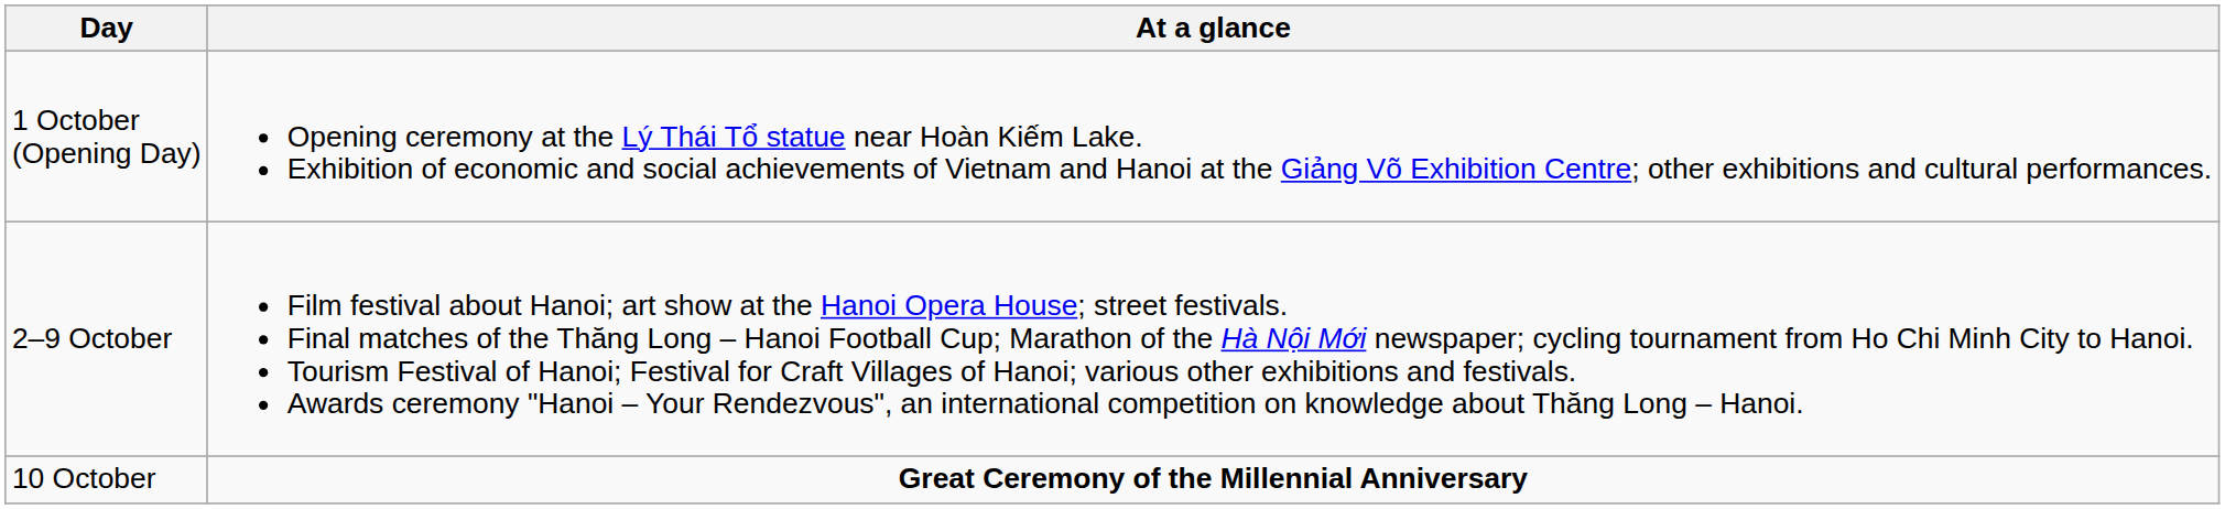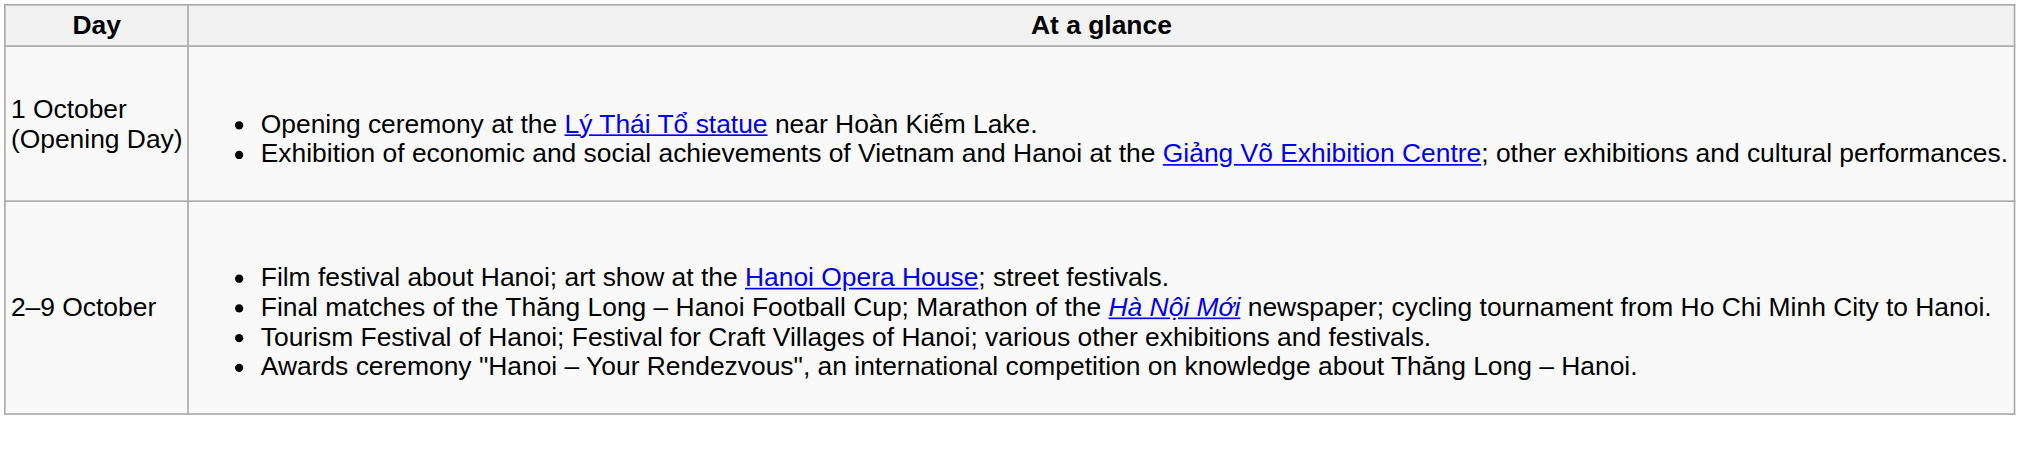 <table class="wikitable">
 <tr>
 <th>Day</th>
 <th>At a glance</th>
 </tr>
 <tr>
 <td>1 October<br>(Opening Day)</td>
 <td><br><ul><li>Opening ceremony at the <a href='#'>Lý Thái Tổ statue</a> near Hoàn Kiếm Lake.</li><li>Exhibition of economic and social achievements of Vietnam and Hanoi at the <a href='#'>Giảng Võ Exhibition Centre</a>; other exhibitions and cultural performances.</li></ul></td>
 </tr>
 <tr>
 <td>2–9 October</td>
 <td><br><ul><li>Film festival about Hanoi; art show at the <a href='#'>Hanoi Opera House</a>; street festivals.</li><li>Final matches of the Thăng Long – Hanoi Football Cup; Marathon of the <em><a href='#'>Hà Nội Mới</a></em> newspaper; cycling tournament from Ho Chi Minh City to Hanoi.</li><li>Tourism Festival of Hanoi; Festival for Craft Villages of Hanoi; various other exhibitions and festivals.</li><li>Awards ceremony "Hanoi – Your Rendezvous", an international competition on knowledge about Thăng Long – Hanoi.</li></ul></td>
 </tr>
-<tr>
-<td>10 October</td>
-<td align=center><strong>Great Ceremony of the Millennial Anniversary</strong></td>
-</tr>
 </table>
